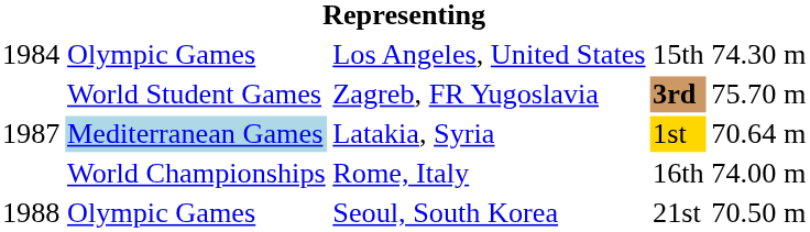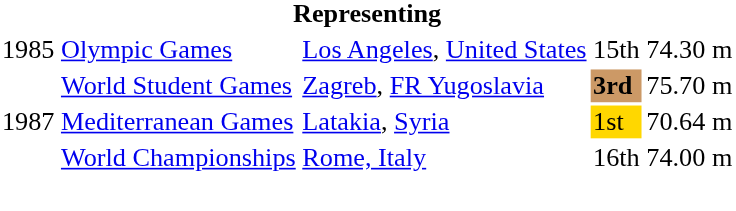 <table>
 <tr>
 <th colspan="5">Representing </th>
 </tr>
 <tr>
-<td>1984</td>
+<td>1985</td>
 <td><a href='#'>Olympic Games</a></td>
 <td><a href='#'>Los Angeles</a>, <a href='#'>United States</a></td>
 <td>15th</td>
 <td>74.30 m</td>
 </tr>
 <tr>
 <td rowspan=3>1987</td>
 <td><a href='#'>World Student Games</a></td>
 <td><a href='#'>Zagreb</a>, <a href='#'>FR Yugoslavia</a></td>
 <td bgcolor="cc9966"><strong>3rd</strong></td>
 <td>75.70 m</td>
 </tr>
 <tr>
-<td style="background: lightblue;"><a href='#'>Mediterranean Games</a></td>
+<td><a href='#'>Mediterranean Games</a></td>
 <td><a href='#'>Latakia</a>, <a href='#'>Syria</a></td>
 <td bgcolor="gold">1st</td>
 <td>70.64 m</td>
 </tr>
 <tr>
 <td><a href='#'>World Championships</a></td>
 <td><a href='#'>Rome, Italy</a></td>
 <td>16th</td>
 <td>74.00 m</td>
 </tr>
-<tr>
-<td>1988</td>
-<td><a href='#'>Olympic Games</a></td>
-<td><a href='#'>Seoul, South Korea</a></td>
-<td>21st</td>
-<td>70.50 m</td>
-</tr>
 </table>
